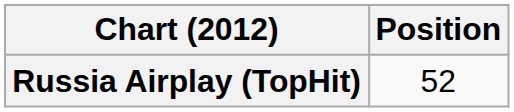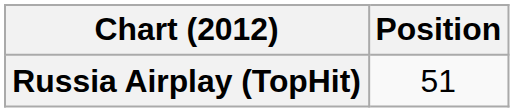 <table class="wikitable plainrowheaders" style="text-align:center;">
 <tr>
 <th scope="col">Chart (2012)</th>
 <th scope="col">Position</th>
 </tr>
 <tr>
 <th scope="row">Russia Airplay (TopHit)</th>
-<td style="text-align:center;">52</td>
+<td style="text-align:center;">51</td>
 </tr>
 </table>
